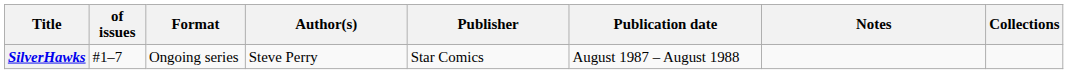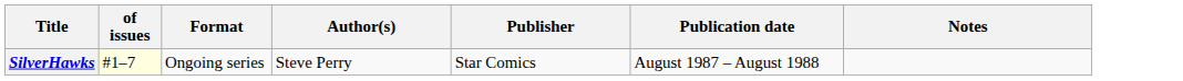 <table class="wikitable">
 <tr>
 <th>Title</th>
 <th style="width:40pt"> of issues</th>
 <th style="width:75pt">Format</th>
 <th style="width:125pt">Author(s)</th>
 <th style="width:125pt">Publisher</th>
 <th style="width:150pt">Publication date</th>
 <th style="width:175pt">Notes</th>
-<th>Collections</th>
 </tr>
 <tr>
 <th><em><a href='#'>SilverHawks</a></em></th>
-<td>#1–7</td>
+<td style="background: lightyellow;">#1–7</td>
 <td>Ongoing series</td>
 <td>Steve Perry</td>
 <td>Star Comics</td>
 <td>August 1987 – August 1988</td>
 <td></td>
-<td></td>
 </tr>
 </table>
